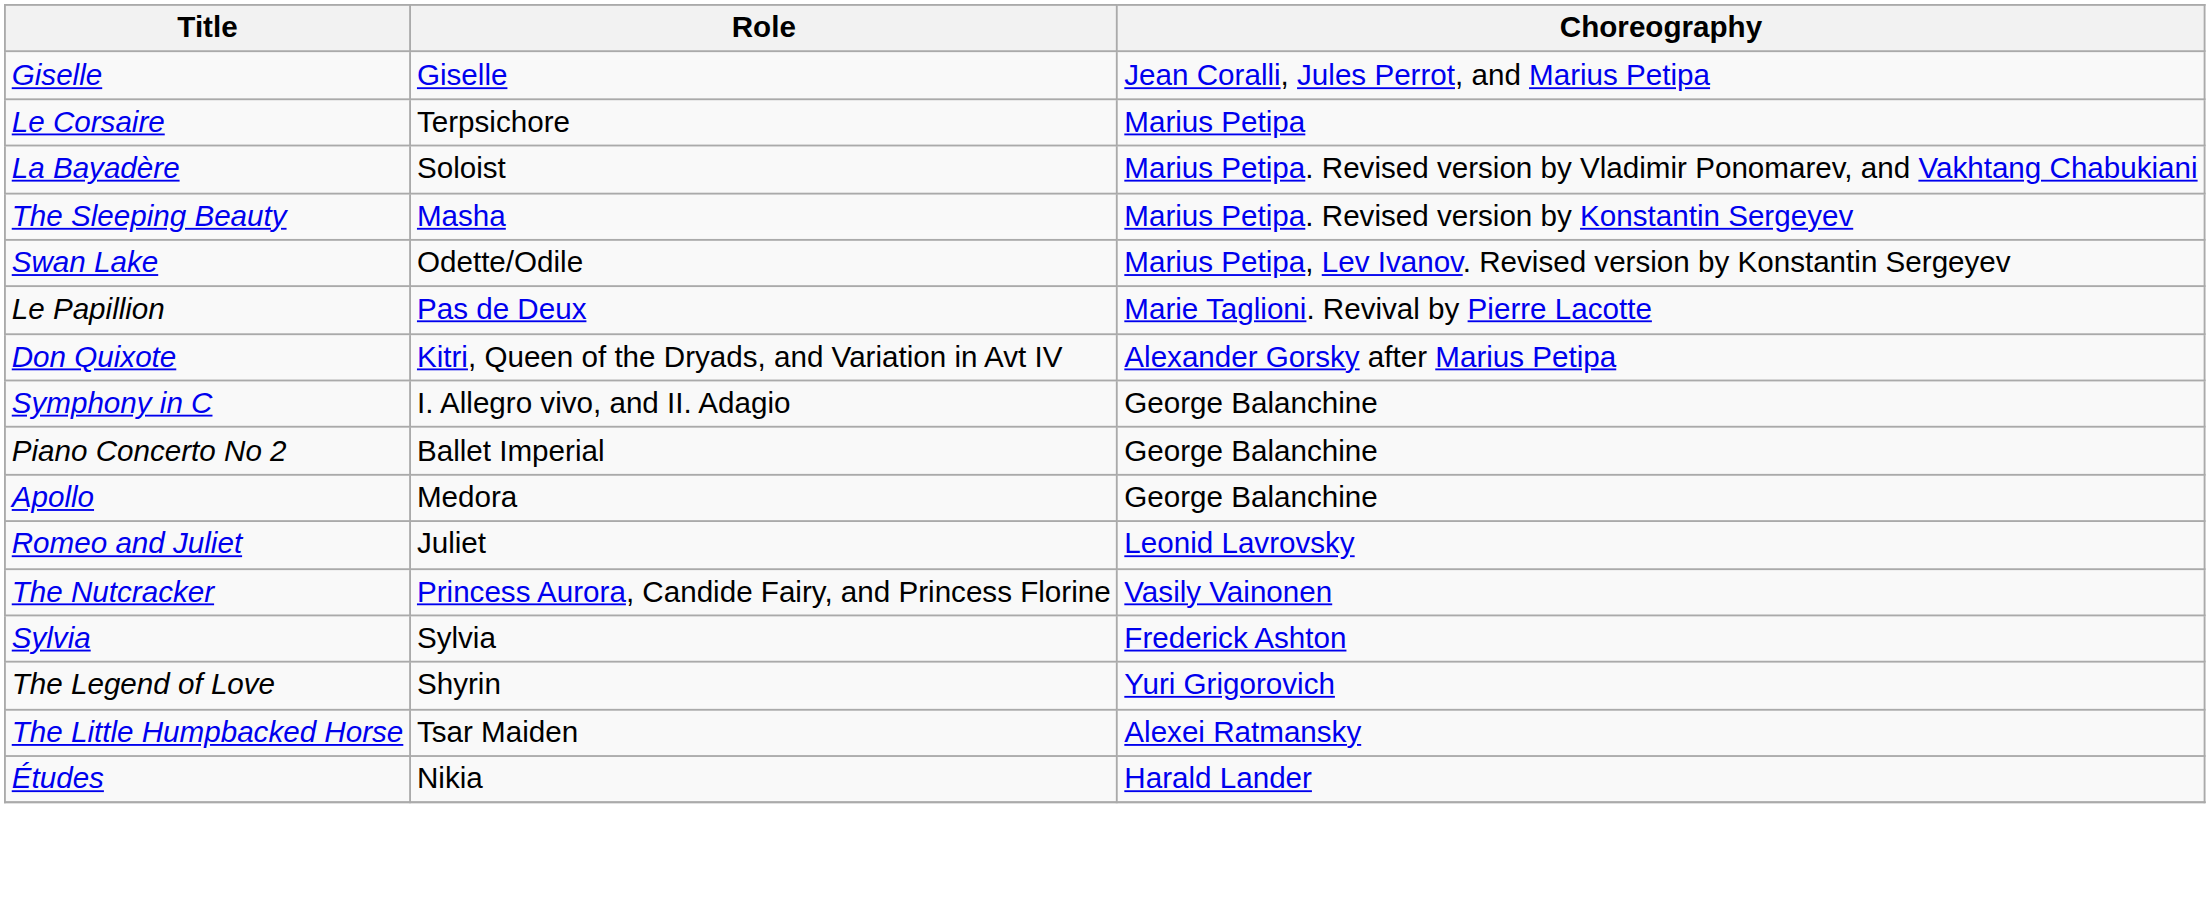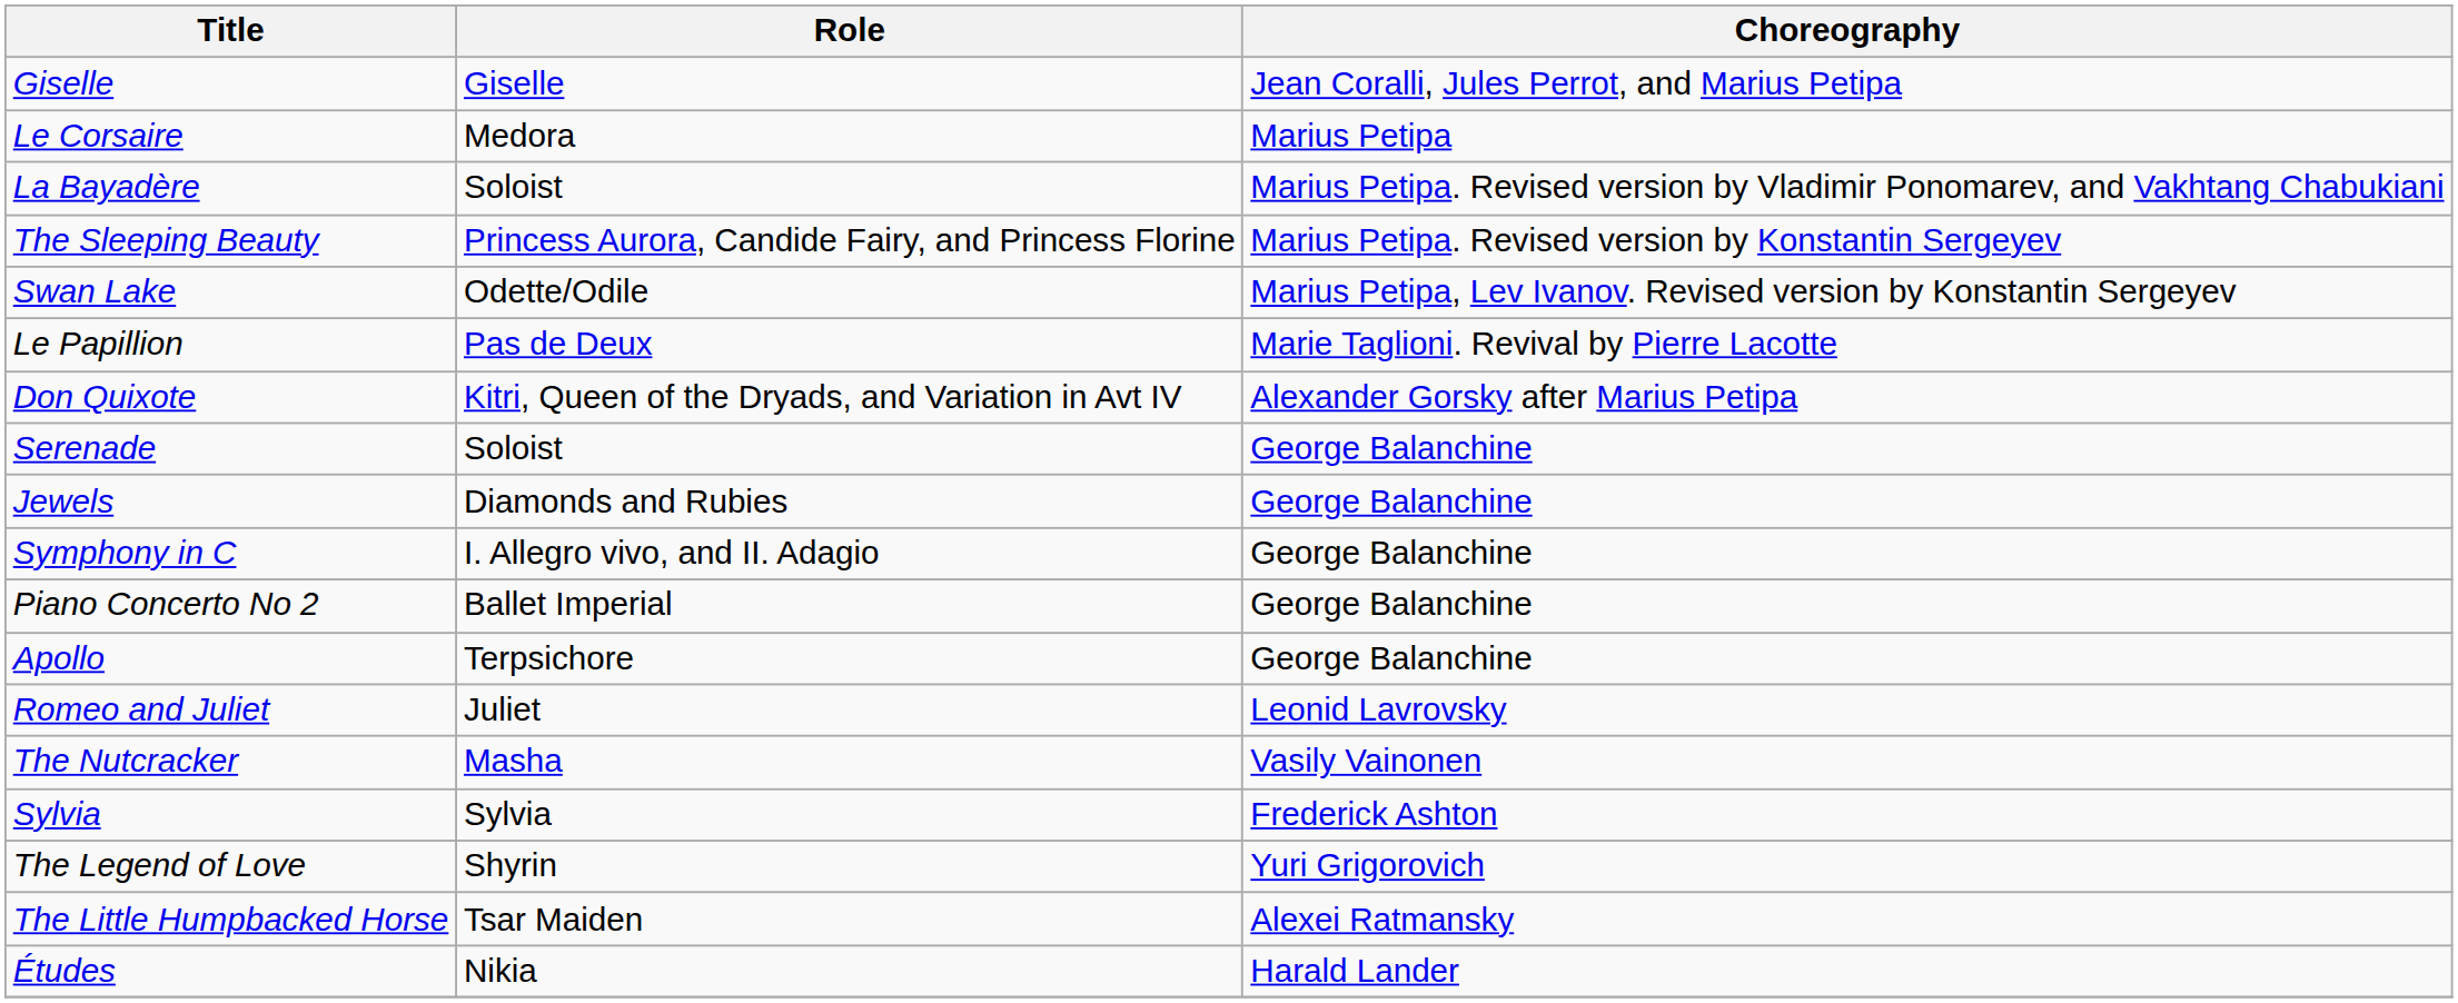 <table class="wikitable sortable">
 <tr>
 <th>Title</th>
 <th>Role</th>
 <th>Choreography</th>
 </tr>
 <tr>
 <td><em><a href='#'>Giselle</a></em></td>
 <td><a href='#'>Giselle</a></td>
 <td><a href='#'>Jean Coralli</a>, <a href='#'>Jules Perrot</a>, and <a href='#'>Marius Petipa</a></td>
 </tr>
 <tr>
 <td><em><a href='#'>Le Corsaire</a></em></td>
-<td>Terpsichore</td>
+<td>Medora</td>
 <td><a href='#'>Marius Petipa</a></td>
 </tr>
 <tr>
 <td><em><a href='#'>La Bayadère</a></em></td>
 <td>Soloist</td>
 <td><a href='#'>Marius Petipa</a>. Revised version by Vladimir Ponomarev, and <a href='#'>Vakhtang Chabukiani</a></td>
 </tr>
 <tr>
 <td><em><a href='#'>The Sleeping Beauty</a></em></td>
-<td><a href='#'>Masha</a></td>
+<td><a href='#'>Princess Aurora</a>, Candide Fairy, and Princess Florine</td>
 <td><a href='#'>Marius Petipa</a>. Revised version by <a href='#'>Konstantin Sergeyev</a></td>
 </tr>
 <tr>
 <td><em><a href='#'>Swan Lake</a></em></td>
 <td>Odette/Odile</td>
 <td><a href='#'>Marius Petipa</a>, <a href='#'>Lev Ivanov</a>. Revised version by Konstantin Sergeyev</td>
 </tr>
 <tr>
 <td><em>Le Papillion</em></td>
 <td><a href='#'>Pas de Deux</a></td>
 <td><a href='#'>Marie Taglioni</a>. Revival by <a href='#'>Pierre Lacotte</a></td>
 </tr>
 <tr>
 <td><em><a href='#'>Don Quixote</a></em></td>
 <td><a href='#'>Kitri</a>, Queen of the Dryads, and Variation in Avt IV</td>
 <td><a href='#'>Alexander Gorsky</a> after <a href='#'>Marius Petipa</a></td>
 </tr>
 <tr>
+<td><em><a href='#'>Serenade</a></em></td>
+<td>Soloist</td>
+<td><a href='#'>George Balanchine</a></td>
+</tr>
+<tr>
+<td><em><a href='#'>Jewels</a></em></td>
+<td>Diamonds and Rubies</td>
+<td><a href='#'>George Balanchine</a></td>
+</tr>
+<tr>
 <td><em><a href='#'>Symphony in C</a></em></td>
 <td>I. Allegro vivo, and II. Adagio</td>
 <td>George Balanchine</td>
 </tr>
 <tr>
 <td><em>Piano Concerto No 2</em></td>
 <td>Ballet Imperial</td>
 <td>George Balanchine</td>
 </tr>
 <tr>
 <td><em><a href='#'>Apollo</a></em></td>
-<td>Medora</td>
+<td>Terpsichore</td>
 <td>George Balanchine</td>
 </tr>
 <tr>
 <td><em><a href='#'>Romeo and Juliet</a></em></td>
 <td>Juliet</td>
 <td><a href='#'>Leonid Lavrovsky</a></td>
 </tr>
 <tr>
 <td><em><a href='#'>The Nutcracker</a></em></td>
-<td><a href='#'>Princess Aurora</a>, Candide Fairy, and Princess Florine</td>
+<td><a href='#'>Masha</a></td>
 <td><a href='#'>Vasily Vainonen</a></td>
 </tr>
 <tr>
 <td><em><a href='#'>Sylvia</a></em></td>
 <td>Sylvia</td>
 <td><a href='#'>Frederick Ashton</a></td>
 </tr>
 <tr>
 <td><em>The Legend of Love</em></td>
 <td>Shyrin</td>
 <td><a href='#'>Yuri Grigorovich</a></td>
 </tr>
 <tr>
 <td><em><a href='#'>The Little Humpbacked Horse</a></em></td>
 <td>Tsar Maiden</td>
 <td><a href='#'>Alexei Ratmansky</a></td>
 </tr>
 <tr>
 <td><em><a href='#'>Études</a></em></td>
 <td>Nikia</td>
 <td><a href='#'>Harald Lander</a></td>
 </tr>
 <tr>
 </tr>
 </table>
